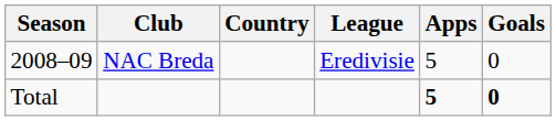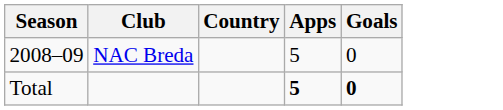 <table class="wikitable" border="1">
 <tr ---->
 <th>Season</th>
 <th>Club</th>
 <th>Country</th>
-<th>League</th>
 <th>Apps</th>
 <th>Goals</th>
 </tr>
 <tr>
 <td>2008–09</td>
 <td><a href='#'>NAC Breda</a></td>
 <td></td>
-<td><a href='#'>Eredivisie</a></td>
 <td>5</td>
 <td>0</td>
 </tr>
 <tr>
 <td>Total</td>
 <td></td>
 <td></td>
-<td></td>
 <td><strong>5</strong></td>
 <td><strong>0</strong></td>
 </tr>
 </table>
